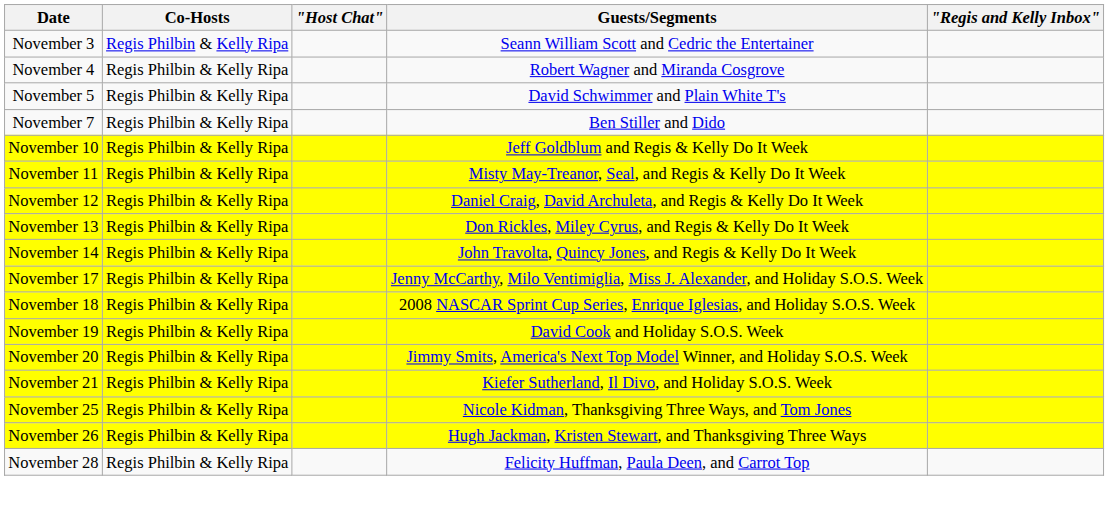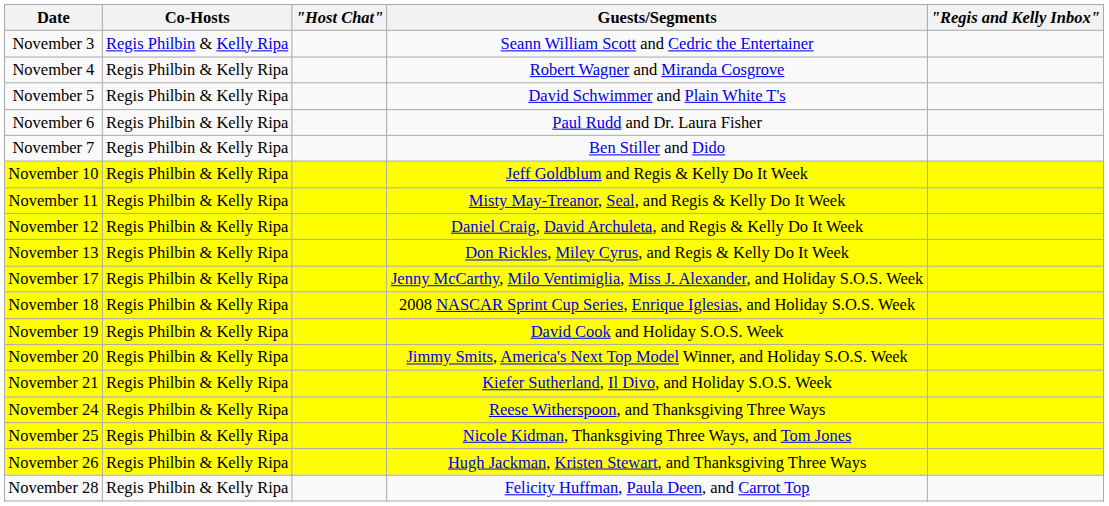 <table class="wikitable sortable" style="text-align:center;">
 <tr>
 <th>Date</th>
 <th>Co-Hosts</th>
 <th><em>"Host Chat"</em></th>
 <th>Guests/Segments</th>
 <th><em>"Regis and Kelly Inbox"</em></th>
 </tr>
 <tr>
 <td>November 3</td>
 <td><a href='#'>Regis Philbin</a> & <a href='#'>Kelly Ripa</a></td>
 <td></td>
 <td><a href='#'>Seann William Scott</a> and <a href='#'>Cedric the Entertainer</a></td>
 <td></td>
 </tr>
 <tr>
 <td>November 4</td>
 <td>Regis Philbin & Kelly Ripa</td>
 <td></td>
 <td><a href='#'>Robert Wagner</a> and <a href='#'>Miranda Cosgrove</a></td>
 <td></td>
 </tr>
 <tr>
 <td>November 5</td>
 <td>Regis Philbin & Kelly Ripa</td>
 <td></td>
 <td><a href='#'>David Schwimmer</a> and <a href='#'>Plain White T's</a></td>
+<td></td>
+</tr>
+<tr>
+<td>November 6</td>
+<td>Regis Philbin & Kelly Ripa</td>
+<td></td>
+<td><a href='#'>Paul Rudd</a> and Dr. Laura Fisher</td>
 <td></td>
 </tr>
 <tr>
 <td>November 7</td>
 <td>Regis Philbin & Kelly Ripa</td>
 <td></td>
 <td><a href='#'>Ben Stiller</a> and <a href='#'>Dido</a></td>
 <td></td>
 </tr>
 <tr style="background:yellow;">
 <td>November 10</td>
 <td>Regis Philbin & Kelly Ripa</td>
 <td></td>
 <td><a href='#'>Jeff Goldblum</a> and Regis & Kelly Do It Week</td>
 <td></td>
 </tr>
 <tr style="background:yellow;">
 <td>November 11</td>
 <td>Regis Philbin & Kelly Ripa</td>
 <td></td>
 <td><a href='#'>Misty May-Treanor</a>, <a href='#'>Seal</a>, and Regis & Kelly Do It Week</td>
 <td></td>
 </tr>
 <tr style="background:yellow;">
 <td>November 12</td>
 <td>Regis Philbin & Kelly Ripa</td>
 <td></td>
 <td><a href='#'>Daniel Craig</a>, <a href='#'>David Archuleta</a>, and Regis & Kelly Do It Week</td>
 <td></td>
 </tr>
 <tr style="background:yellow;">
 <td>November 13</td>
 <td>Regis Philbin & Kelly Ripa</td>
 <td></td>
 <td><a href='#'>Don Rickles</a>, <a href='#'>Miley Cyrus</a>, and Regis & Kelly Do It Week</td>
 <td></td>
 </tr>
 <tr style="background:yellow;">
-<td>November 14</td>
-<td>Regis Philbin & Kelly Ripa</td>
-<td></td>
-<td><a href='#'>John Travolta</a>, <a href='#'>Quincy Jones</a>, and Regis & Kelly Do It Week</td>
-<td></td>
-</tr>
-<tr style="background:yellow;">
 <td>November 17</td>
 <td>Regis Philbin & Kelly Ripa</td>
 <td></td>
 <td><a href='#'>Jenny McCarthy</a>, <a href='#'>Milo Ventimiglia</a>, <a href='#'>Miss J. Alexander</a>, and Holiday S.O.S. Week</td>
 <td></td>
 </tr>
 <tr style="background:yellow;">
 <td>November 18</td>
 <td>Regis Philbin & Kelly Ripa</td>
 <td></td>
 <td>2008 <a href='#'>NASCAR Sprint Cup Series</a>, <a href='#'>Enrique Iglesias</a>, and Holiday S.O.S. Week</td>
 <td></td>
 </tr>
 <tr style="background:yellow;">
 <td>November 19</td>
 <td>Regis Philbin & Kelly Ripa</td>
 <td></td>
 <td><a href='#'>David Cook</a> and Holiday S.O.S. Week</td>
 <td></td>
 </tr>
 <tr style="background:yellow;">
 <td>November 20</td>
 <td>Regis Philbin & Kelly Ripa</td>
 <td></td>
 <td><a href='#'>Jimmy Smits</a>, <a href='#'>America's Next Top Model</a> Winner, and Holiday S.O.S. Week</td>
 <td></td>
 </tr>
 <tr style="background:yellow;">
 <td>November 21</td>
 <td>Regis Philbin & Kelly Ripa</td>
 <td></td>
 <td><a href='#'>Kiefer Sutherland</a>, <a href='#'>Il Divo</a>, and Holiday S.O.S. Week</td>
 <td></td>
 </tr>
 <tr style="background:yellow;">
+<td>November 24</td>
+<td>Regis Philbin & Kelly Ripa</td>
+<td></td>
+<td><a href='#'>Reese Witherspoon</a>, and Thanksgiving Three Ways</td>
+<td></td>
+</tr>
+<tr style="background:yellow;">
 <td>November 25</td>
 <td>Regis Philbin & Kelly Ripa</td>
 <td></td>
 <td><a href='#'>Nicole Kidman</a>, Thanksgiving Three Ways, and <a href='#'>Tom Jones</a></td>
 <td></td>
 </tr>
 <tr style="background:yellow;">
 <td>November 26</td>
 <td>Regis Philbin & Kelly Ripa</td>
 <td></td>
 <td><a href='#'>Hugh Jackman</a>, <a href='#'>Kristen Stewart</a>, and Thanksgiving Three Ways</td>
 <td></td>
 </tr>
 <tr>
 <td>November 28</td>
 <td>Regis Philbin & Kelly Ripa</td>
 <td></td>
 <td><a href='#'>Felicity Huffman</a>, <a href='#'>Paula Deen</a>, and <a href='#'>Carrot Top</a></td>
 <td></td>
 </tr>
 </table>
